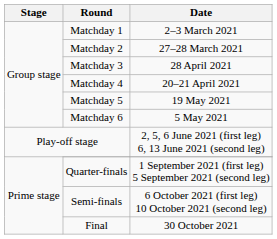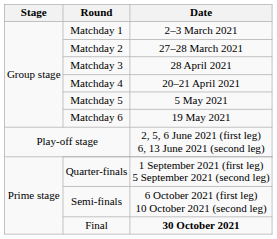 <table class="wikitable" style="text-align:center;">
 <tr>
 <th>Stage</th>
 <th>Round</th>
 <th>Date</th>
 </tr>
 <tr>
 <td rowspan="6">Group stage</td>
 <td>Matchday 1</td>
 <td>2–3 March 2021</td>
 </tr>
 <tr>
 <td>Matchday 2</td>
 <td>27–28 March 2021</td>
 </tr>
 <tr>
 <td>Matchday 3</td>
 <td>28 April 2021</td>
 </tr>
 <tr>
 <td>Matchday 4</td>
 <td>20–21 April 2021</td>
 </tr>
 <tr>
 <td>Matchday 5</td>
-<td>19 May 2021</td>
+<td>5 May 2021</td>
 </tr>
 <tr>
 <td>Matchday 6</td>
-<td>5 May 2021</td>
+<td>19 May 2021</td>
 </tr>
 <tr>
 <td colspan=2>Play-off stage</td>
 <td>2, 5, 6 June 2021 (first leg)<br>6, 13 June 2021 (second leg)</td>
 </tr>
 <tr>
 <td rowspan="4">Prime stage</td>
 </tr>
 <tr>
 <td>Quarter-finals</td>
 <td>1 September 2021 (first leg)<br>5 September 2021 (second leg)</td>
 </tr>
 <tr>
 <td>Semi-finals</td>
 <td>6 October 2021 (first leg)<br>10 October 2021 (second leg)</td>
 </tr>
 <tr>
 <td>Final</td>
-<td>30 October 2021</td>
+<td><strong>30 October 2021</strong></td>
 </tr>
 </table>
